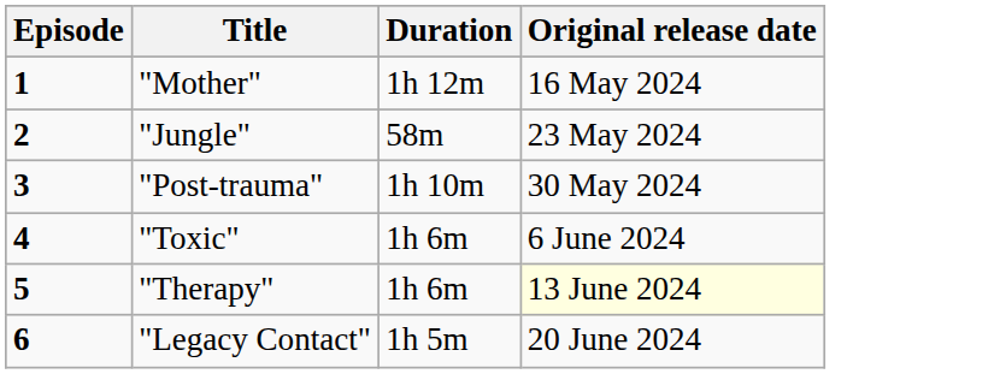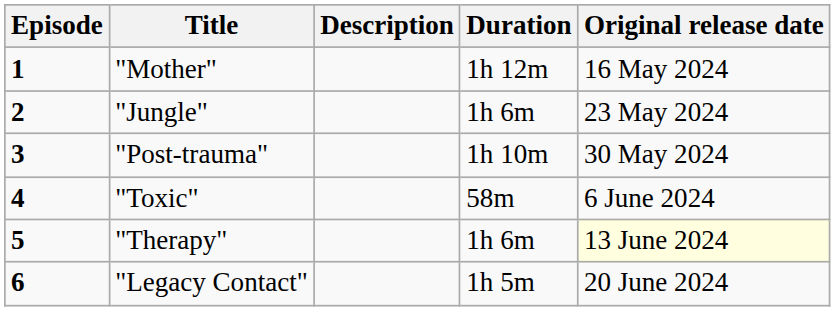 <table class="unsortable wikitable plainrowheaders">
 <tr>
 <th scope="col">Episode</th>
 <th scope="col">Title</th>
+<th scope="col">Description</th>
 <th scope="col">Duration</th>
 <th scope="col">Original release date</th>
 </tr>
 <tr>
 <td><strong>1</strong></td>
 <td>"Mother"</td>
+<td></td>
 <td>1h 12m</td>
 <td>16 May 2024</td>
 </tr>
 <tr>
 <td><strong>2</strong></td>
 <td>"Jungle"</td>
-<td>58m</td>
+<td></td>
+<td>1h 6m</td>
 <td>23 May 2024</td>
 </tr>
 <tr>
 <td><strong>3</strong></td>
 <td>"Post-trauma"</td>
+<td></td>
 <td>1h 10m</td>
 <td>30 May 2024</td>
 </tr>
 <tr>
 <td><strong>4</strong></td>
 <td>"Toxic"</td>
-<td>1h 6m</td>
+<td></td>
+<td>58m</td>
 <td>6 June 2024</td>
 </tr>
 <tr>
 <td><strong>5</strong></td>
 <td>"Therapy"</td>
+<td></td>
 <td>1h 6m</td>
 <td style="background: lightyellow;">13 June 2024</td>
 </tr>
 <tr>
 <td><strong>6</strong></td>
 <td>"Legacy Contact"</td>
+<td></td>
 <td>1h 5m</td>
 <td>20 June 2024</td>
 </tr>
 </table>
